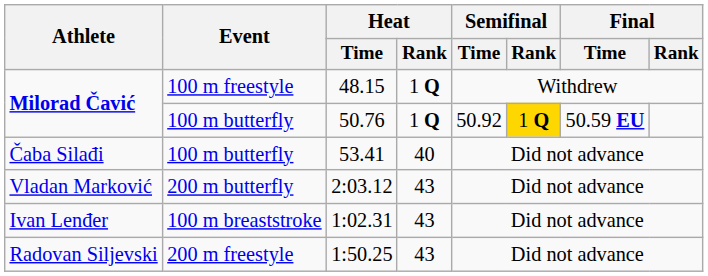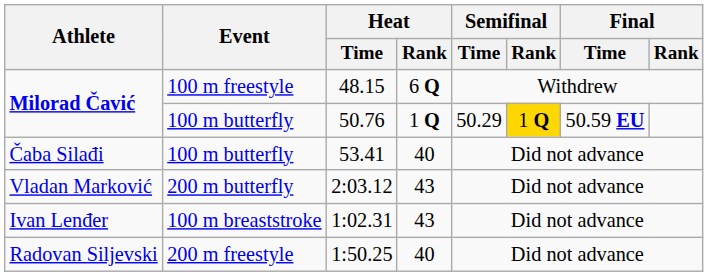 <table class=wikitable style="font-size:90%">
 <tr>
 <th rowspan="2">Athlete</th>
 <th rowspan="2">Event</th>
 <th colspan="2">Heat</th>
 <th colspan="2">Semifinal</th>
 <th colspan="2">Final</th>
 </tr>
 <tr style="font-size:95%">
 <th>Time</th>
 <th>Rank</th>
 <th>Time</th>
 <th>Rank</th>
 <th>Time</th>
 <th>Rank</th>
 </tr>
 <tr align=center>
 <td align=left rowspan=2><strong><a href='#'>Milorad Čavić</a></strong></td>
 <td align=left><a href='#'>100 m freestyle</a></td>
 <td>48.15</td>
-<td>1 <strong>Q</strong></td>
+<td>6 <strong>Q</strong></td>
 <td colspan=4>Withdrew</td>
 </tr>
 <tr align=center>
 <td align=left><a href='#'>100 m butterfly</a></td>
 <td>50.76 </td>
 <td>1 <strong>Q</strong></td>
-<td>50.92</td>
+<td>50.29</td>
 <td style="background: gold;">1 <strong>Q</strong></td>
 <td>50.59 <strong><a href='#'>EU</a></strong></td>
 <td></td>
 </tr>
 <tr align=center>
 <td align=left><a href='#'>Čaba Silađi</a></td>
 <td align=left><a href='#'>100 m butterfly</a></td>
 <td>53.41</td>
 <td>40</td>
 <td colspan=4>Did not advance</td>
 </tr>
 <tr align=center>
 <td align=left><a href='#'>Vladan Marković</a></td>
 <td align=left><a href='#'>200 m butterfly</a></td>
 <td>2:03.12</td>
 <td>43</td>
 <td colspan=4>Did not advance</td>
 </tr>
 <tr align=center>
 <td align=left><a href='#'>Ivan Lenđer</a></td>
 <td align=left><a href='#'>100 m breaststroke</a></td>
 <td>1:02.31</td>
 <td>43</td>
 <td colspan=4>Did not advance</td>
 </tr>
 <tr align=center>
 <td align=left><a href='#'>Radovan Siljevski</a></td>
 <td align=left><a href='#'>200 m freestyle</a></td>
 <td>1:50.25</td>
-<td>43</td>
+<td>40</td>
 <td colspan=4>Did not advance</td>
 </tr>
 </table>
